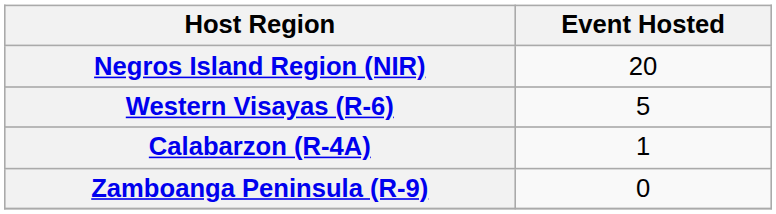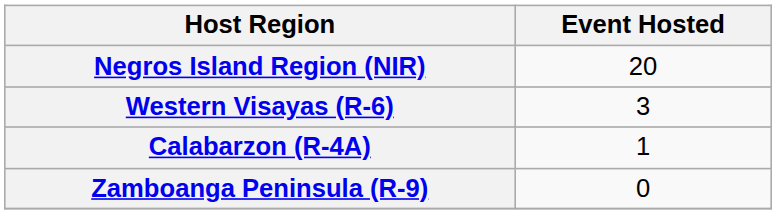 <table class="wikitable plainrowheaders" style="text-align:center; float:left; width:30em; margin-right:1em;">
 <tr>
 <th scope="col">Host Region</th>
 <th scope="col">Event Hosted</th>
 </tr>
 <tr>
 <th scope="row"><a href='#'>Negros Island Region (NIR)</a></th>
 <td>20</td>
 </tr>
 <tr>
 <th scope="row"><a href='#'>Western Visayas (R-6)</a></th>
-<td>5</td>
+<td>3</td>
 </tr>
 <tr>
 <th scope="row"><a href='#'>Calabarzon (R-4A)</a></th>
 <td>1</td>
 </tr>
 <tr>
 <th scope="row"><a href='#'>Zamboanga Peninsula (R-9)</a></th>
 <td>0</td>
 </tr>
 <tr>
 </tr>
 </table>
